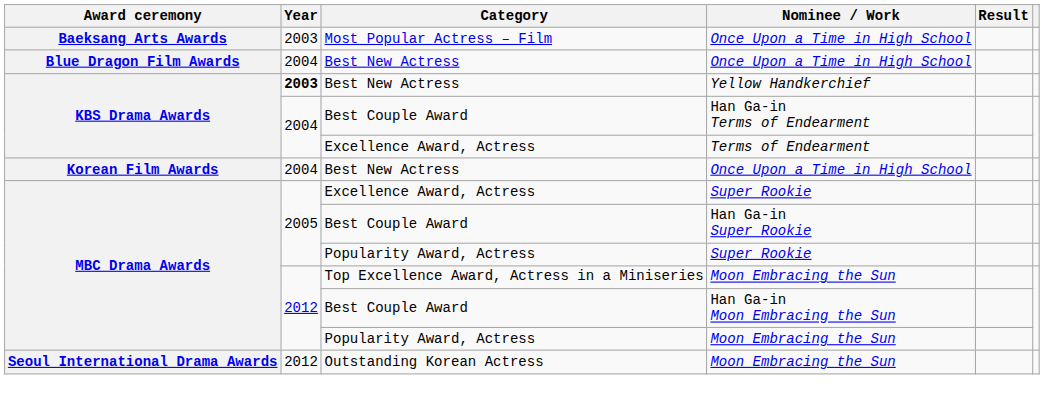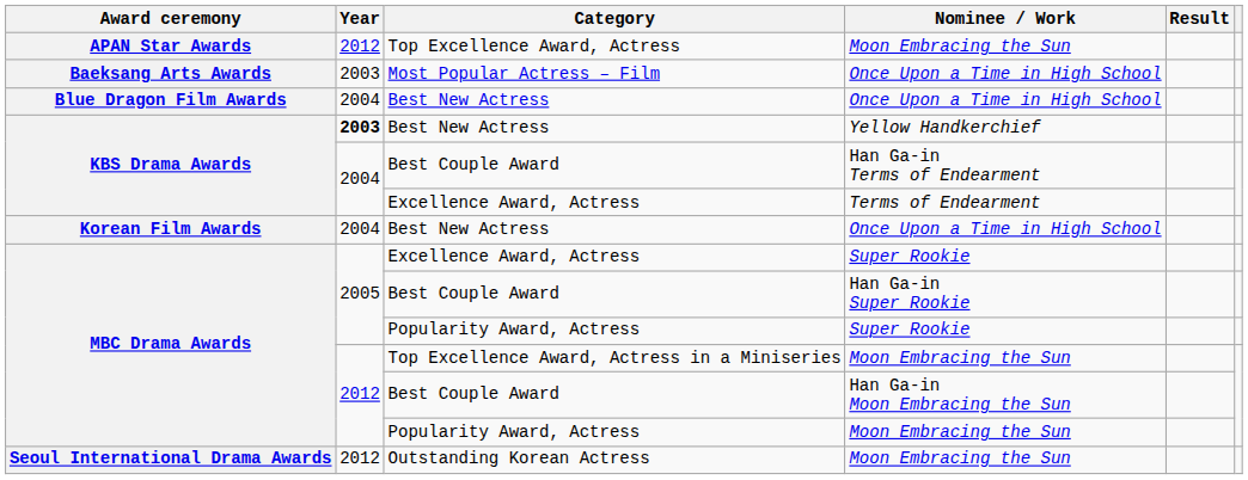 <table class="wikitable plainrowheaders sortable">
 <tr>
 <th scope="col">Award ceremony</th>
 <th scope="col">Year</th>
 <th scope="col">Category</th>
 <th scope="col">Nominee / Work</th>
 <th scope="col">Result</th>
 <th scope="col" class="unsortable"></th>
+</tr>
+<tr>
+<th scope="row"><a href='#'>APAN Star Awards</a></th>
+<td style="text-align:center"><a href='#'>2012</a></td>
+<td>Top Excellence Award, Actress</td>
+<td><em><a href='#'>Moon Embracing the Sun</a></em></td>
+<td></td>
+<td></td>
 </tr>
 <tr>
 <th scope="row"><a href='#'>Baeksang Arts Awards</a></th>
 <td style="text-align:center">2003</td>
 <td><a href='#'>Most Popular Actress – Film</a></td>
 <td><em><a href='#'>Once Upon a Time in High School</a></em></td>
 <td></td>
 <td style="text-align:center"></td>
 </tr>
 <tr>
 <th scope="row"><a href='#'>Blue Dragon Film Awards</a></th>
 <td style="text-align:center">2004</td>
 <td><a href='#'>Best New Actress</a></td>
 <td><em><a href='#'>Once Upon a Time in High School</a></em></td>
 <td></td>
 <td style="text-align:center"></td>
 </tr>
 <tr>
 <th scope="row" rowspan="3"><a href='#'>KBS Drama Awards</a></th>
 <td style="text-align:center"><strong>2003</strong></td>
 <td>Best New Actress</td>
 <td><em>Yellow Handkerchief</em></td>
 <td></td>
 <td></td>
 </tr>
 <tr>
 <td style="text-align:center" rowspan="2">2004</td>
 <td>Best Couple Award</td>
 <td>Han Ga-in <br><em>Terms of Endearment</em></td>
 <td></td>
 <td style="text-align:center" rowspan="2"></td>
 </tr>
 <tr>
 <td>Excellence Award, Actress</td>
 <td><em>Terms of Endearment</em></td>
 <td></td>
 </tr>
 <tr>
 <th scope="row"><a href='#'>Korean Film Awards</a></th>
 <td style="text-align:center">2004</td>
 <td>Best New Actress</td>
 <td><em><a href='#'>Once Upon a Time in High School</a></em></td>
 <td></td>
 <td></td>
 </tr>
 <tr>
 <th scope="row" rowspan="6"><a href='#'>MBC Drama Awards</a></th>
 <td style="text-align:center" rowspan="3">2005</td>
 <td>Excellence Award, Actress</td>
 <td><em><a href='#'>Super Rookie</a></em></td>
 <td></td>
 <td></td>
 </tr>
 <tr>
 <td>Best Couple Award</td>
 <td>Han Ga-in <br><em><a href='#'>Super Rookie</a></em></td>
 <td></td>
 <td></td>
 </tr>
 <tr>
 <td>Popularity Award, Actress</td>
 <td><em><a href='#'>Super Rookie</a></em></td>
 <td></td>
 <td></td>
 </tr>
 <tr>
 <td style="text-align:center" rowspan="3"><a href='#'>2012</a></td>
 <td>Top Excellence Award, Actress in a Miniseries</td>
 <td><em><a href='#'>Moon Embracing the Sun</a></em></td>
 <td></td>
 <td style="text-align:center" rowspan="3"></td>
 </tr>
 <tr>
 <td>Best Couple Award</td>
 <td>Han Ga-in <br><em><a href='#'>Moon Embracing the Sun</a></em></td>
 <td></td>
 </tr>
 <tr>
 <td>Popularity Award, Actress</td>
 <td><em><a href='#'>Moon Embracing the Sun</a></em></td>
 <td></td>
 </tr>
 <tr>
 <th scope="row"><a href='#'>Seoul International Drama Awards</a></th>
 <td style="text-align:center">2012</td>
 <td>Outstanding Korean Actress</td>
 <td><em><a href='#'>Moon Embracing the Sun</a></em></td>
 <td></td>
 <td></td>
 </tr>
 </table>
